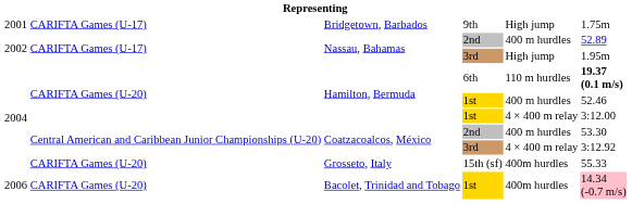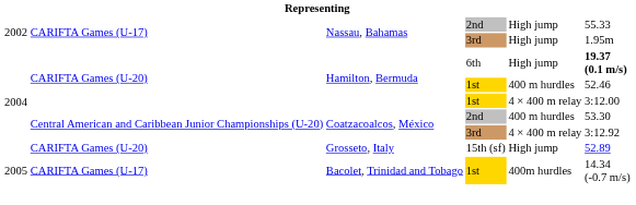 <table>
 <tr>
 <th colspan="6">Representing </th>
-</tr>
-<tr>
-<td>2001</td>
-<td><a href='#'>CARIFTA Games (U-17)</a></td>
-<td><a href='#'>Bridgetown</a>, <a href='#'>Barbados</a></td>
-<td>9th</td>
-<td>High jump</td>
-<td>1.75m</td>
 </tr>
 <tr>
 <td rowspan = "2">2002</td>
 <td rowspan = "2"><a href='#'>CARIFTA Games (U-17)</a></td>
 <td rowspan = "2"><a href='#'>Nassau</a>, <a href='#'>Bahamas</a></td>
 <td bgcolor=silver>2nd</td>
-<td>400 m hurdles</td>
-<td><a href='#'>52.89</a></td>
+<td>High jump</td>
+<td>55.33</td>
 </tr>
 <tr>
 <td bgcolor=cc9966>3rd</td>
 <td>High jump</td>
 <td>1.95m</td>
 </tr>
 <tr>
 <td rowspan = "6">2004</td>
 <td rowspan = "3"><a href='#'>CARIFTA Games (U-20)</a></td>
 <td rowspan = "3"><a href='#'>Hamilton</a>, <a href='#'>Bermuda</a></td>
 <td>6th</td>
-<td>110 m hurdles</td>
+<td>High jump</td>
 <td><strong>19.37 <br> (0.1 m/s)</strong></td>
 </tr>
 <tr>
 <td bgcolor=gold>1st</td>
 <td>400 m hurdles</td>
 <td>52.46</td>
 </tr>
 <tr>
 <td bgcolor=gold>1st</td>
 <td>4 × 400 m relay</td>
 <td>3:12.00</td>
 </tr>
 <tr>
 <td rowspan = "2"><a href='#'>Central American and Caribbean Junior Championships (U-20)</a></td>
 <td rowspan = "2"><a href='#'>Coatzacoalcos</a>, <a href='#'>México</a></td>
 <td bgcolor=silver>2nd</td>
 <td>400 m hurdles</td>
 <td>53.30</td>
 </tr>
 <tr>
 <td bgcolor=cc9966>3rd</td>
 <td>4 × 400 m relay</td>
 <td>3:12.92</td>
 </tr>
 <tr>
 <td><a href='#'>CARIFTA Games (U-20)</a></td>
 <td><a href='#'>Grosseto</a>, <a href='#'>Italy</a></td>
 <td>15th (sf)</td>
-<td>400m hurdles</td>
-<td>55.33</td>
+<td>High jump</td>
+<td><a href='#'>52.89</a></td>
 </tr>
 <tr>
-<td>2006</td>
-<td><a href='#'>CARIFTA Games (U-20)</a></td>
+<td>2005</td>
+<td><a href='#'>CARIFTA Games (U-17)</a></td>
 <td><a href='#'>Bacolet</a>, <a href='#'>Trinidad and Tobago</a></td>
 <td bgcolor=gold>1st</td>
 <td>400m hurdles</td>
-<td style="background: pink;">14.34 <br> (-0.7 m/s)</td>
+<td>14.34 <br> (-0.7 m/s)</td>
 </tr>
 </table>
